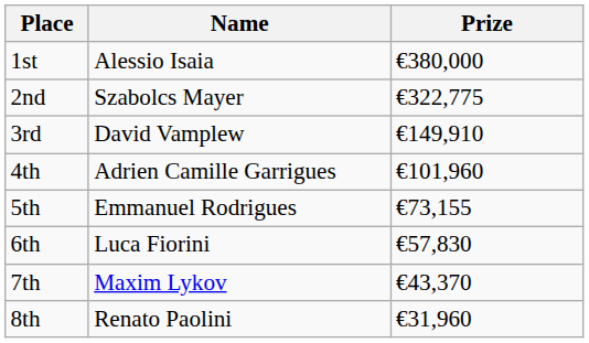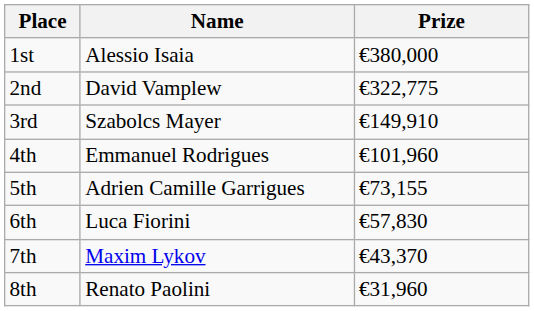 <table class="wikitable">
 <tr>
 <th style="width:50px;">Place</th>
 <th style="width:200px;">Name</th>
 <th style="width:125px;">Prize</th>
 </tr>
 <tr>
 <td>1st</td>
 <td> Alessio Isaia</td>
 <td>€380,000</td>
 </tr>
 <tr>
 <td>2nd</td>
-<td> Szabolcs Mayer</td>
+<td> David Vamplew</td>
 <td>€322,775</td>
 </tr>
 <tr>
 <td>3rd</td>
-<td> David Vamplew</td>
+<td> Szabolcs Mayer</td>
 <td>€149,910</td>
 </tr>
 <tr>
 <td>4th</td>
-<td> Adrien Camille Garrigues</td>
+<td> Emmanuel Rodrigues</td>
 <td>€101,960</td>
 </tr>
 <tr>
 <td>5th</td>
-<td> Emmanuel Rodrigues</td>
+<td> Adrien Camille Garrigues</td>
 <td>€73,155</td>
 </tr>
 <tr>
 <td>6th</td>
 <td> Luca Fiorini</td>
 <td>€57,830</td>
 </tr>
 <tr>
 <td>7th</td>
 <td> <a href='#'>Maxim Lykov</a></td>
 <td>€43,370</td>
 </tr>
 <tr>
 <td>8th</td>
 <td> Renato Paolini</td>
 <td>€31,960</td>
 </tr>
 </table>
